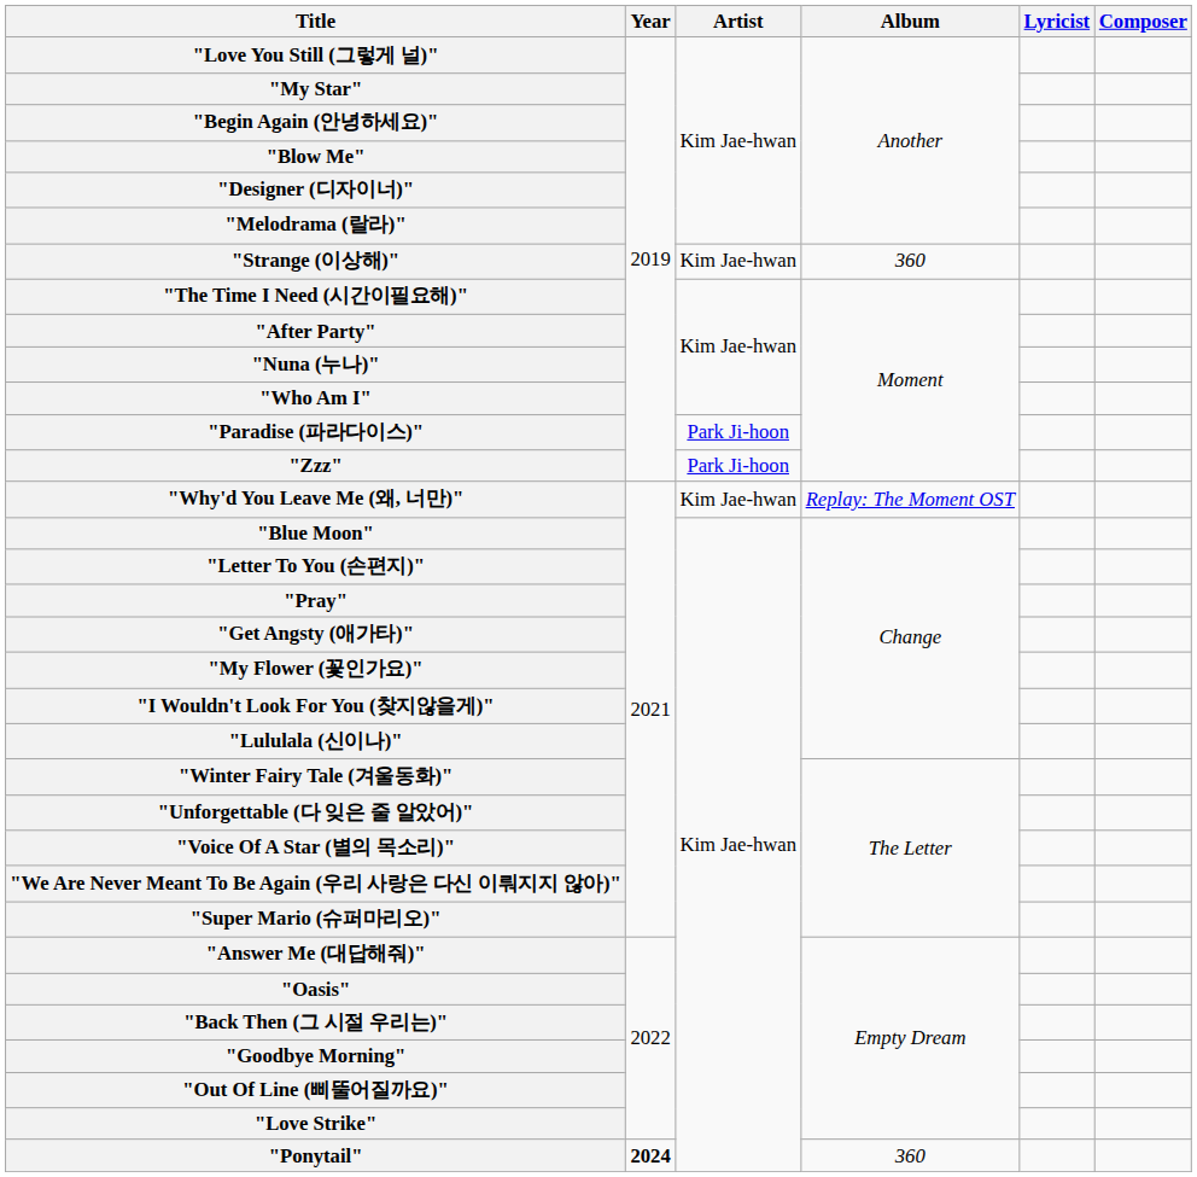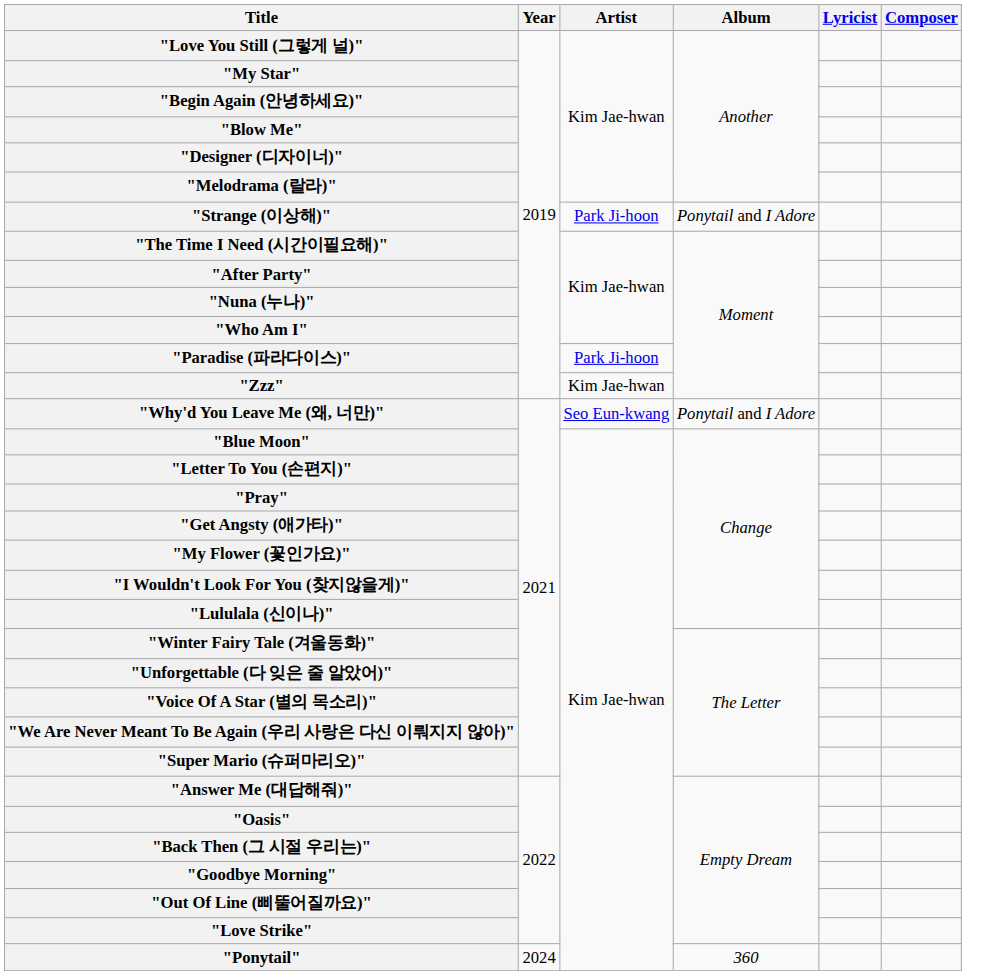 <table class="wikitable plainrowheaders" style="text-align:center">
 <tr>
 <th scope="col">Title</th>
 <th scope="col">Year</th>
 <th scope="col">Artist</th>
 <th scope="col">Album</th>
 <th scope="col"><a href='#'>Lyricist</a></th>
 <th scope="col"><a href='#'>Composer</a></th>
 </tr>
 <tr>
 <th scope="row">"Love You Still (그렇게 널)"</th>
 <td rowspan="13">2019</td>
 <td rowspan="6">Kim Jae-hwan</td>
 <td rowspan="6"><em>Another</em></td>
 <td></td>
 <td></td>
 </tr>
 <tr>
 <th scope="row">"My Star"</th>
 <td></td>
 <td></td>
 </tr>
 <tr>
 <th scope="row">"Begin Again (안녕하세요)"</th>
 <td></td>
 <td></td>
 </tr>
 <tr>
 <th scope="row">"Blow Me"</th>
 <td></td>
 <td></td>
 </tr>
 <tr>
 <th scope="row">"Designer (디자이너)"</th>
 <td></td>
 <td></td>
 </tr>
 <tr>
 <th scope="row">"Melodrama (랄라)"</th>
 <td></td>
 <td></td>
 </tr>
 <tr>
 <th scope="row">"Strange (이상해)"</th>
-<td>Kim Jae-hwan<br></td>
-<td><em>360</em></td>
+<td><a href='#'>Park Ji-hoon</a></td>
+<td><em>Ponytail</em> and <em>I Adore</em></td>
 <td></td>
 <td></td>
 </tr>
 <tr>
 <th scope="row">"The Time I Need (시간이필요해)"</th>
 <td rowspan="4">Kim Jae-hwan</td>
 <td rowspan="6"><em>Moment</em></td>
 <td></td>
 <td></td>
 </tr>
 <tr>
 <th scope="row">"After Party"</th>
 <td></td>
 <td></td>
 </tr>
 <tr>
 <th scope="row">"Nuna (누나)"</th>
 <td></td>
 <td></td>
 </tr>
 <tr>
 <th scope="row">"Who Am I"</th>
 <td></td>
 <td></td>
 </tr>
 <tr>
 <th scope="row">"Paradise (파라다이스)"</th>
 <td><a href='#'>Park Ji-hoon</a></td>
 <td></td>
 <td></td>
 </tr>
 <tr>
 <th scope="row">"Zzz"</th>
-<td><a href='#'>Park Ji-hoon</a></td>
+<td>Kim Jae-hwan</td>
 <td></td>
 <td></td>
 </tr>
 <tr>
 <th scope="row">"Why'd You Leave Me (왜, 너만)"</th>
 <td rowspan="13">2021</td>
-<td>Kim Jae-hwan</td>
-<td><em><a href='#'>Replay: The Moment OST</a></em></td>
+<td><a href='#'>Seo Eun-kwang</a></td>
+<td><em>Ponytail</em> and <em>I Adore</em></td>
 <td></td>
 <td></td>
 </tr>
 <tr>
 <th scope="row">"Blue Moon"</th>
 <td rowspan="19">Kim Jae-hwan</td>
 <td rowspan="7"><em>Change</em></td>
 <td></td>
 <td></td>
 </tr>
 <tr>
 <th scope="row">"Letter To You (손편지)"</th>
 <td></td>
 <td></td>
 </tr>
 <tr>
 <th scope="row">"Pray"</th>
 <td></td>
 <td></td>
 </tr>
 <tr>
 <th scope="row">"Get Angsty (애가타)"</th>
 <td></td>
 <td></td>
 </tr>
 <tr>
 <th scope="row">"My Flower (꽃인가요)"</th>
 <td></td>
 <td></td>
 </tr>
 <tr>
 <th scope="row">"I Wouldn't Look For You (찾지않을게)"</th>
 <td></td>
 <td></td>
 </tr>
 <tr>
 <th scope="row">"Lululala (신이나)"</th>
 <td></td>
 <td></td>
 </tr>
 <tr>
 <th scope="row">"Winter Fairy Tale (겨울동화)"</th>
 <td rowspan="5"><em>The Letter</em></td>
 <td></td>
 <td></td>
 </tr>
 <tr>
 <th scope="row">"Unforgettable (다 잊은 줄 알았어)"</th>
 <td></td>
 <td></td>
 </tr>
 <tr>
 <th scope="row">"Voice Of A Star (별의 목소리)"</th>
 <td></td>
 <td></td>
 </tr>
 <tr>
 <th scope="row">"We Are Never Meant To Be Again (우리 사랑은 다신 이뤄지지 않아)"</th>
 <td></td>
 <td></td>
 </tr>
 <tr>
 <th scope="row">"Super Mario (슈퍼마리오)"</th>
 <td></td>
 <td></td>
 </tr>
 <tr>
 <th scope="row">"Answer Me (대답해줘)"</th>
 <td rowspan="6">2022</td>
 <td rowspan="6"><em>Empty Dream</em></td>
 <td></td>
 <td></td>
 </tr>
 <tr>
 <th scope="row">"Oasis"</th>
 <td></td>
 <td></td>
 </tr>
 <tr>
 <th scope="row">"Back Then (그 시절 우리는)"</th>
 <td></td>
 <td></td>
 </tr>
 <tr>
 <th scope="row">"Goodbye Morning"</th>
 <td></td>
 <td></td>
 </tr>
 <tr>
 <th scope="row">"Out Of Line (삐뚤어질까요)"</th>
 <td></td>
 <td></td>
 </tr>
 <tr>
 <th scope="row">"Love Strike"</th>
 <td></td>
 <td></td>
 </tr>
 <tr>
 <th scope="row">"Ponytail"</th>
-<td><strong>2024</strong></td>
+<td>2024</td>
 <td><em>360</em></td>
 <td></td>
 <td></td>
 </tr>
 </table>
